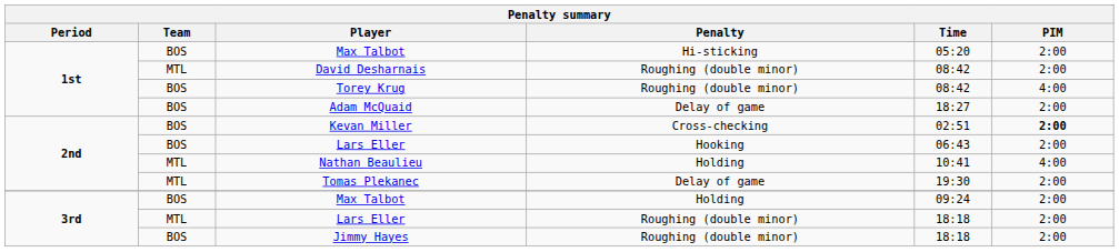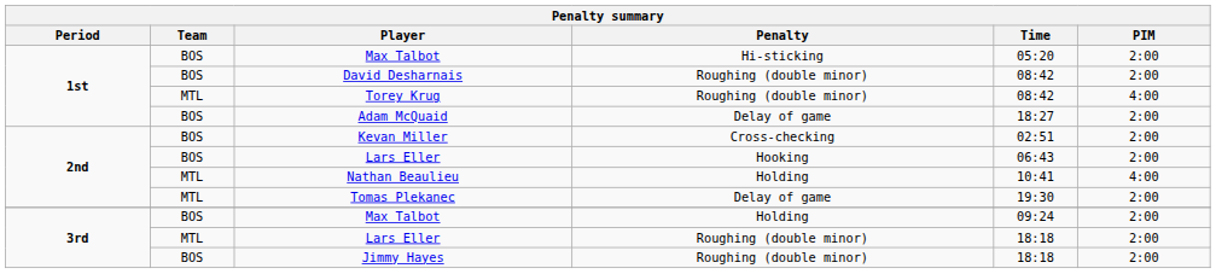 <table style="width:100%;" class="wikitable">
 <tr>
 <th colspan=6>Penalty summary</th>
 </tr>
 <tr>
 <th style="width:12%;">Period</th>
 <th style="width:7%;">Team</th>
 <th style="width:28%;">Player</th>
 <th style="width:35%;">Penalty</th>
 <th style="width:7%;">Time</th>
 <th style="width:11%;">PIM</th>
 </tr>
 <tr>
 <td style="text-align:center;" rowspan="4"><strong>1st</strong></td>
 <td align=center>BOS</td>
 <td align=center><a href='#'>Max Talbot</a></td>
 <td align=center>Hi-sticking</td>
 <td align=center>05:20</td>
 <td align=center>2:00</td>
 </tr>
 <tr>
-<td align=center>MTL</td>
+<td align=center>BOS</td>
 <td align=center><a href='#'>David Desharnais</a></td>
 <td align=center>Roughing (double minor)</td>
 <td align=center>08:42</td>
 <td align=center>2:00</td>
 </tr>
 <tr>
-<td align=center>BOS</td>
+<td align=center>MTL</td>
 <td align=center><a href='#'>Torey Krug</a></td>
 <td align=center>Roughing (double minor)</td>
 <td align=center>08:42</td>
 <td align=center>4:00</td>
 </tr>
 <tr>
 <td align=center>BOS</td>
 <td align=center><a href='#'>Adam McQuaid</a></td>
 <td align=center>Delay of game</td>
 <td align=center>18:27</td>
 <td align=center>2:00</td>
 </tr>
 <tr>
 <td style="text-align:center;" rowspan="4"><strong>2nd</strong></td>
 <td align=center>BOS</td>
 <td align=center><a href='#'>Kevan Miller</a></td>
 <td align=center>Cross-checking</td>
 <td align=center>02:51</td>
-<td align=center><strong>2:00</strong></td>
+<td align=center>2:00</td>
 </tr>
 <tr>
 <td align=center>BOS</td>
 <td align=center><a href='#'>Lars Eller</a></td>
 <td align=center>Hooking</td>
 <td align=center>06:43</td>
 <td align=center>2:00</td>
 </tr>
 <tr>
 <td align=center>MTL</td>
 <td align=center><a href='#'>Nathan Beaulieu</a></td>
 <td align=center>Holding</td>
 <td align=center>10:41</td>
 <td align=center>4:00</td>
 </tr>
 <tr>
 <td align=center>MTL</td>
 <td align=center><a href='#'>Tomas Plekanec</a></td>
 <td align=center>Delay of game</td>
 <td align=center>19:30</td>
 <td align=center>2:00</td>
 </tr>
 <tr>
 </tr>
 <tr>
 <td style="text-align:center;" rowspan="3"><strong>3rd</strong></td>
 <td align=center>BOS</td>
 <td align=center><a href='#'>Max Talbot</a></td>
 <td align=center>Holding</td>
 <td align=center>09:24</td>
 <td align=center>2:00</td>
 </tr>
 <tr>
 <td align=center>MTL</td>
 <td align=center><a href='#'>Lars Eller</a></td>
 <td align=center>Roughing (double minor)</td>
 <td align=center>18:18</td>
 <td align=center>2:00</td>
 </tr>
 <tr>
 <td align=center>BOS</td>
 <td align=center><a href='#'>Jimmy Hayes</a></td>
 <td align=center>Roughing (double minor)</td>
 <td align=center>18:18</td>
 <td align=center>2:00</td>
 </tr>
 </table>
